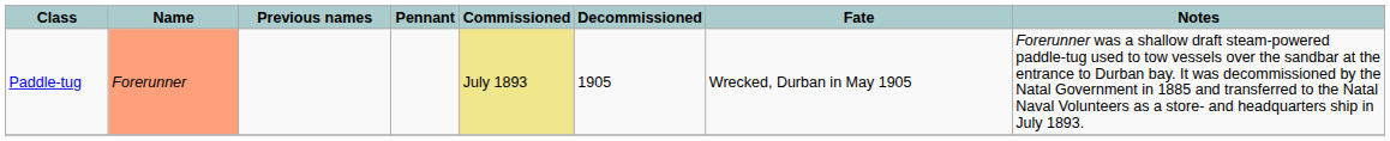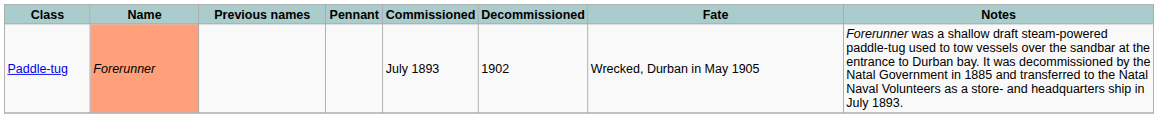 <table class="wikitable sortable" style="font-style: normal; font-size: 85%">
 <tr>
 <th style="width:8%; background-color:#aacccc">Class</th>
 <th style="width:10%; background-color:#aacccc">Name</th>
 <th class=unsortable style="width:12%; background-color:#aacccc">Previous names</th>
 <th style="width:5%; background-color:#aacccc">Pennant</th>
 <th style="width:5%; background-color:#aacccc">Commissioned</th>
 <th style="width:5%; background-color:#aacccc">Decommissioned</th>
 <th class=unsortable style="width:25%; background-color:#aacccc">Fate</th>
 <th class=unsortable style="width:30%; background-color:#aacccc">Notes</th>
 </tr>
 <tr>
 <td><a href='#'>Paddle-tug</a></td>
 <td style="background: lightsalmon;"><em>Forerunner</em></td>
 <td></td>
 <td></td>
-<td style="background: khaki;">July 1893</td>
-<td>1905</td>
+<td>July 1893</td>
+<td>1902</td>
 <td>Wrecked, Durban in May 1905</td>
 <td><em>Forerunner</em> was a shallow draft steam-powered paddle-tug used to tow vessels over the sandbar at the entrance to Durban bay.  It was decommissioned by the Natal Government in 1885 and transferred to the Natal Naval Volunteers as a store- and headquarters ship in July 1893.</td>
 </tr>
 <tr>
 </tr>
 </table>
